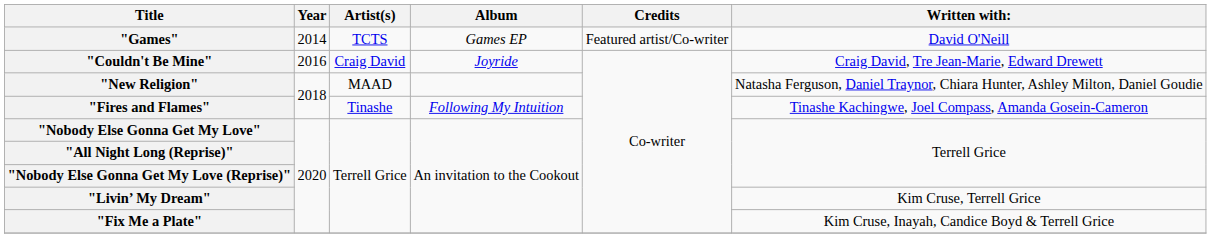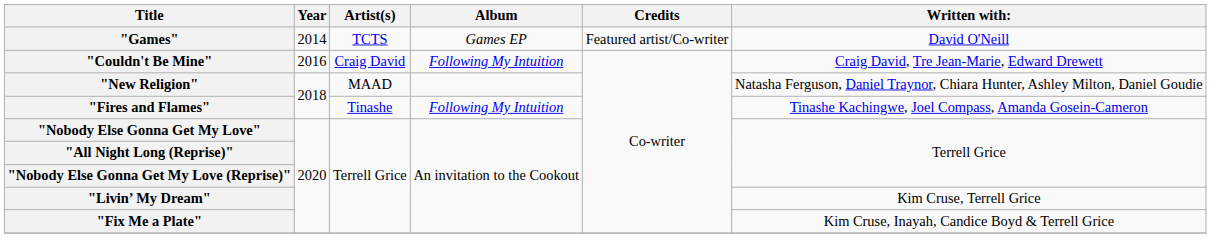 <table class="wikitable plainrowheaders" style="text-align:center;">
 <tr>
 <th scope="col">Title</th>
 <th scope="col">Year</th>
 <th scope="col">Artist(s)</th>
 <th scope="col">Album</th>
 <th scope="col">Credits</th>
 <th scope="col">Written with:</th>
 </tr>
 <tr>
 <th scope="row">"Games"<br></th>
 <td>2014</td>
 <td><a href='#'>TCTS</a></td>
 <td><em>Games EP</em></td>
 <td>Featured artist/Co-writer</td>
 <td><a href='#'>David O'Neill</a></td>
 </tr>
 <tr>
 <th scope="row">"Couldn't Be Mine"</th>
 <td>2016</td>
 <td><a href='#'>Craig David</a></td>
-<td><em><a href='#'>Joyride</a></em></td>
+<td><em><a href='#'>Following My Intuition</a></em></td>
 <td rowspan="8">Co-writer</td>
 <td><a href='#'>Craig David</a>, <a href='#'>Tre Jean-Marie</a>, <a href='#'>Edward Drewett</a></td>
 </tr>
 <tr>
 <th scope="row">"New Religion"</th>
 <td rowspan="2">2018</td>
 <td>MAAD</td>
 <td></td>
 <td>Natasha Ferguson, <a href='#'>Daniel Traynor</a>, Chiara Hunter, Ashley Milton, Daniel Goudie</td>
 </tr>
 <tr>
 <th scope="row">"Fires and Flames"</th>
 <td><a href='#'>Tinashe</a></td>
 <td><em><a href='#'>Following My Intuition</a></em></td>
 <td><a href='#'>Tinashe Kachingwe</a>, <a href='#'>Joel Compass</a>, <a href='#'>Amanda Gosein-Cameron</a></td>
 </tr>
 <tr>
 <th scope="row">"Nobody Else Gonna Get My Love"<br></th>
 <td rowspan="5">2020</td>
 <td rowspan="5">Terrell Grice</td>
 <td rowspan="5">An invitation to the Cookout</td>
 <td rowspan="3">Terrell Grice</td>
 </tr>
 <tr>
 <th scope="row">"All Night Long (Reprise)"<br></th>
 </tr>
 <tr>
 <th scope="row">"Nobody Else Gonna Get My Love (Reprise)"<br></th>
 </tr>
 <tr>
 <th scope="row">"Livin’ My Dream"<br></th>
 <td>Kim Cruse, Terrell Grice</td>
 </tr>
 <tr>
 <th scope="row">"Fix Me a Plate"</th>
 <td>Kim Cruse, Inayah, Candice Boyd & Terrell Grice</td>
 </tr>
 <tr>
 </tr>
 </table>
